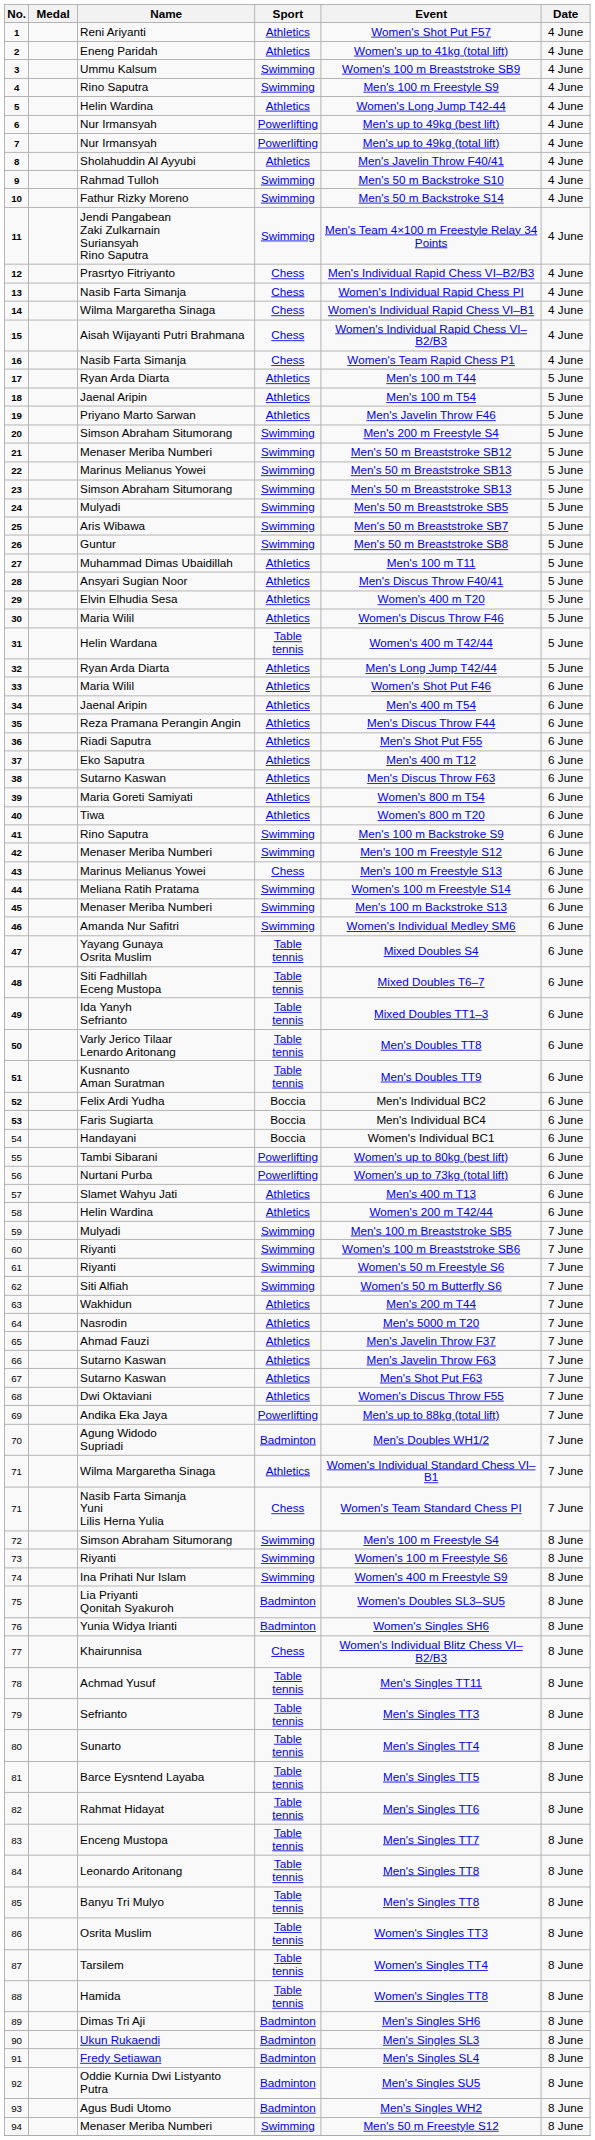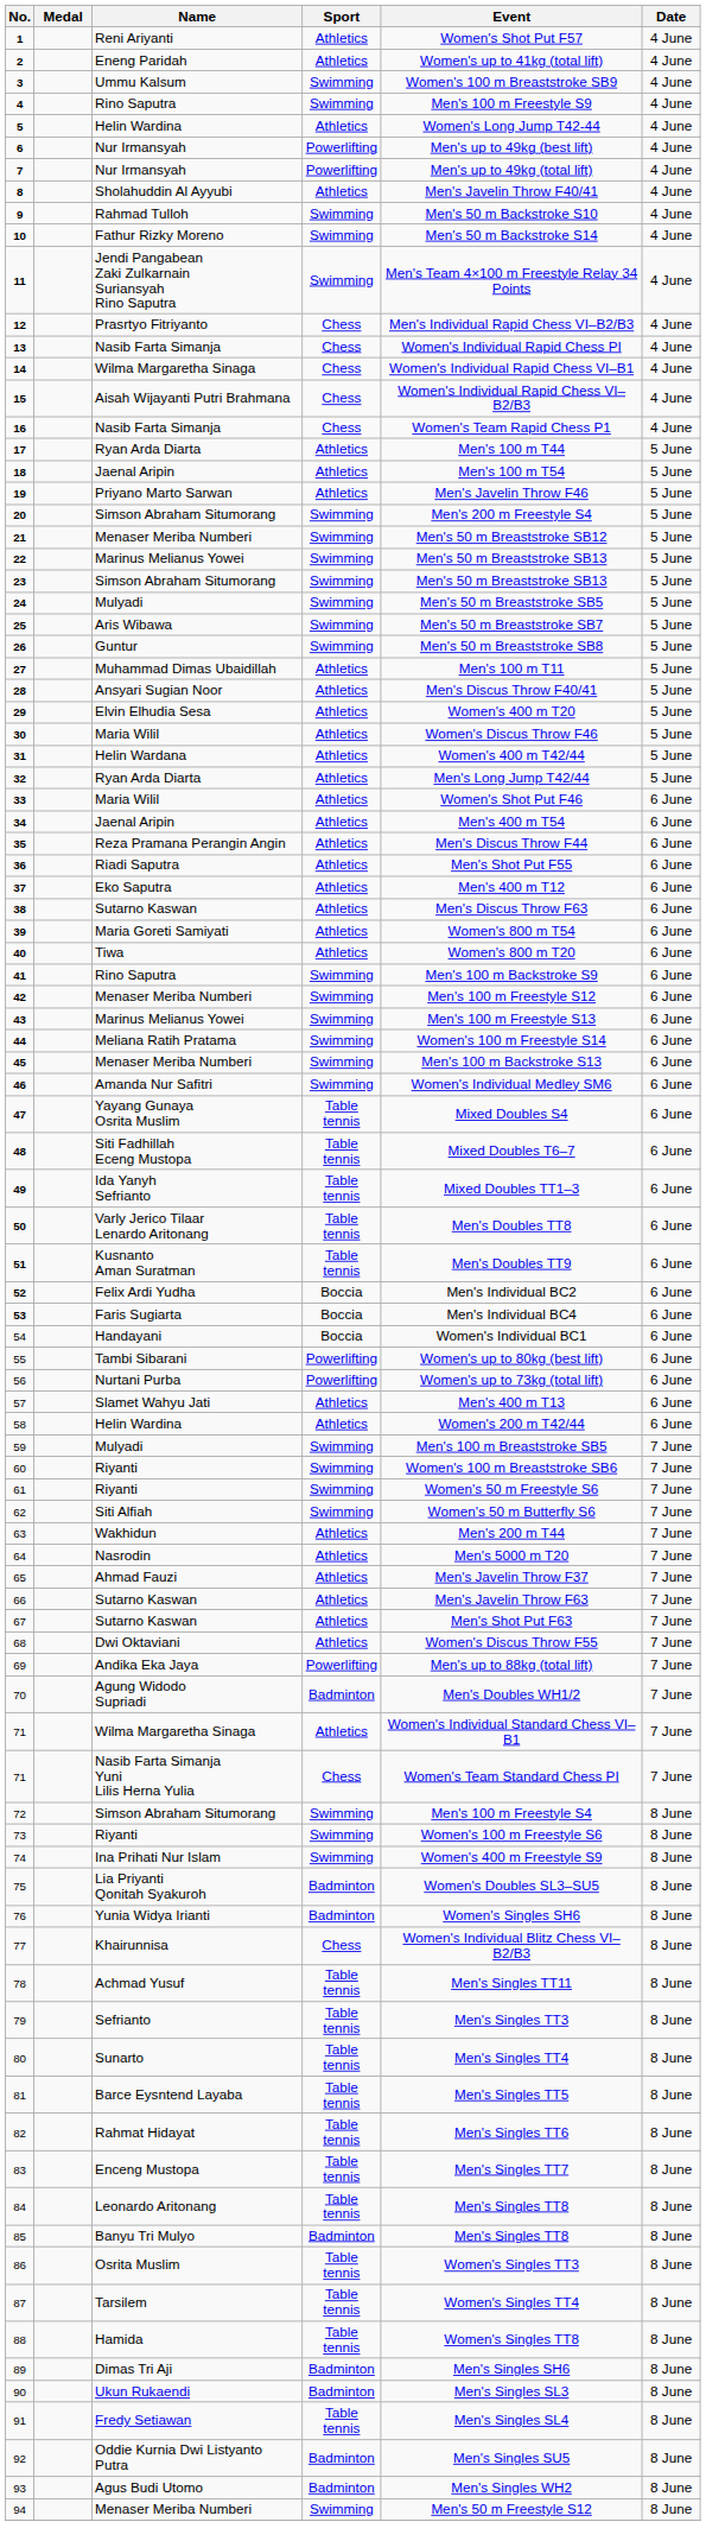 <table class="wikitable sortable" style="font-size:85%; text-align:center">
 <tr>
 <th width="10">No.</th>
 <th width="50">Medal</th>
 <th width="200">Name</th>
 <th width="50">Sport</th>
 <th width="250">Event</th>
 <th width="50">Date</th>
 </tr>
 <tr>
 <td><small><strong>1</strong></small></td>
 <td></td>
 <td align=left>Reni Ariyanti</td>
 <td> <a href='#'>Athletics</a></td>
 <td><a href='#'>Women's Shot Put F57</a></td>
 <td>4 June</td>
 </tr>
 <tr>
 <td><small><strong>2</strong></small></td>
 <td></td>
 <td align=left>Eneng Paridah</td>
 <td> <a href='#'>Athletics</a></td>
 <td><a href='#'>Women's up to 41kg (total lift)</a></td>
 <td>4 June</td>
 </tr>
 <tr>
 <td><small><strong>3</strong></small></td>
 <td></td>
 <td align=left>Ummu Kalsum</td>
 <td> <a href='#'>Swimming</a></td>
 <td><a href='#'>Women's 100 m Breaststroke SB9</a></td>
 <td>4 June</td>
 </tr>
 <tr>
 <td><small><strong>4</strong></small></td>
 <td></td>
 <td align=left>Rino Saputra</td>
 <td> <a href='#'>Swimming</a></td>
 <td><a href='#'>Men's 100 m Freestyle S9</a></td>
 <td>4 June</td>
 </tr>
 <tr>
 <td><small><strong>5</strong></small></td>
 <td></td>
 <td align=left>Helin Wardina</td>
 <td> <a href='#'>Athletics</a></td>
 <td><a href='#'>Women's Long Jump T42-44</a></td>
 <td>4 June</td>
 </tr>
 <tr>
 <td><small><strong>6</strong></small></td>
 <td></td>
 <td align=left>Nur Irmansyah</td>
 <td> <a href='#'>Powerlifting</a></td>
 <td><a href='#'>Men's up to 49kg (best lift)</a></td>
 <td>4 June</td>
 </tr>
 <tr>
 <td><small><strong>7</strong></small></td>
 <td></td>
 <td align=left>Nur Irmansyah</td>
 <td> <a href='#'>Powerlifting</a></td>
 <td><a href='#'>Men's up to 49kg (total lift)</a></td>
 <td>4 June</td>
 </tr>
 <tr>
 <td><small><strong>8</strong></small></td>
 <td></td>
 <td align=left>Sholahuddin Al Ayyubi</td>
 <td> <a href='#'>Athletics</a></td>
 <td><a href='#'>Men's Javelin Throw F40/41</a></td>
 <td>4 June</td>
 </tr>
 <tr>
 <td><small><strong>9</strong></small></td>
 <td></td>
 <td align=left>Rahmad Tulloh</td>
 <td> <a href='#'>Swimming</a></td>
 <td><a href='#'>Men's 50 m Backstroke S10</a></td>
 <td>4 June</td>
 </tr>
 <tr>
 <td><small><strong>10</strong></small></td>
 <td></td>
 <td align=left>Fathur Rizky Moreno</td>
 <td> <a href='#'>Swimming</a></td>
 <td><a href='#'>Men's 50 m Backstroke S14</a></td>
 <td>4 June</td>
 </tr>
 <tr>
 <td><small><strong>11</strong></small></td>
 <td></td>
 <td align=left>Jendi Pangabean<br>Zaki Zulkarnain<br>Suriansyah<br>Rino Saputra</td>
 <td> <a href='#'>Swimming</a></td>
 <td><a href='#'>Men's Team 4×100 m Freestyle Relay 34 Points</a></td>
 <td>4 June</td>
 </tr>
 <tr>
 <td><small><strong>12</strong></small></td>
 <td></td>
 <td align=left>Prasrtyo Fitriyanto</td>
 <td> <a href='#'>Chess</a></td>
 <td><a href='#'>Men's Individual Rapid Chess VI–B2/B3</a></td>
 <td>4 June</td>
 </tr>
 <tr>
 <td><small><strong>13</strong></small></td>
 <td></td>
 <td align=left>Nasib Farta Simanja</td>
 <td> <a href='#'>Chess</a></td>
 <td><a href='#'>Women's Individual Rapid Chess PI</a></td>
 <td>4 June</td>
 </tr>
 <tr>
 <td><small><strong>14</strong></small></td>
 <td></td>
 <td align=left>Wilma Margaretha Sinaga</td>
 <td> <a href='#'>Chess</a></td>
 <td><a href='#'>Women's Individual Rapid Chess VI–B1</a></td>
 <td>4 June</td>
 </tr>
 <tr>
 <td><small><strong>15</strong></small></td>
 <td></td>
 <td align=left>Aisah Wijayanti Putri Brahmana</td>
 <td> <a href='#'>Chess</a></td>
 <td><a href='#'>Women's Individual Rapid Chess VI–B2/B3</a></td>
 <td>4 June</td>
 </tr>
 <tr>
 <td><small><strong>16</strong></small></td>
 <td></td>
 <td align=left>Nasib Farta Simanja</td>
 <td> <a href='#'>Chess</a></td>
 <td><a href='#'>Women's Team Rapid Chess P1</a></td>
 <td>4 June</td>
 </tr>
 <tr>
 <td><small><strong>17</strong></small></td>
 <td></td>
 <td align=left>Ryan Arda Diarta</td>
 <td> <a href='#'>Athletics</a></td>
 <td><a href='#'>Men's 100 m T44</a></td>
 <td>5 June</td>
 </tr>
 <tr>
 <td><small><strong>18</strong></small></td>
 <td></td>
 <td align=left>Jaenal Aripin</td>
 <td> <a href='#'>Athletics</a></td>
 <td><a href='#'>Men's 100 m T54</a></td>
 <td>5 June</td>
 </tr>
 <tr>
 <td><small><strong>19</strong></small></td>
 <td></td>
 <td align=left>Priyano Marto Sarwan</td>
 <td> <a href='#'>Athletics</a></td>
 <td><a href='#'>Men's Javelin Throw F46</a></td>
 <td>5 June</td>
 </tr>
 <tr>
 <td><small><strong>20</strong></small></td>
 <td></td>
 <td align=left>Simson Abraham Situmorang</td>
 <td> <a href='#'>Swimming</a></td>
 <td><a href='#'>Men's 200 m Freestyle S4</a></td>
 <td>5 June</td>
 </tr>
 <tr>
 <td><small><strong>21</strong></small></td>
 <td></td>
 <td align=left>Menaser Meriba Numberi</td>
 <td> <a href='#'>Swimming</a></td>
 <td><a href='#'>Men's 50 m Breaststroke SB12</a></td>
 <td>5 June</td>
 </tr>
 <tr>
 <td><small><strong>22</strong></small></td>
 <td></td>
 <td align=left>Marinus Melianus Yowei</td>
 <td> <a href='#'>Swimming</a></td>
 <td><a href='#'>Men's 50 m Breaststroke SB13</a></td>
 <td>5 June</td>
 </tr>
 <tr>
 <td><small><strong>23</strong></small></td>
 <td></td>
 <td align=left>Simson Abraham Situmorang</td>
 <td> <a href='#'>Swimming</a></td>
 <td><a href='#'>Men's 50 m Breaststroke SB13</a></td>
 <td>5 June</td>
 </tr>
 <tr>
 <td><small><strong>24</strong></small></td>
 <td></td>
 <td align=left>Mulyadi</td>
 <td> <a href='#'>Swimming</a></td>
 <td><a href='#'>Men's 50 m Breaststroke SB5</a></td>
 <td>5 June</td>
 </tr>
 <tr>
 <td><small><strong>25</strong></small></td>
 <td></td>
 <td align=left>Aris Wibawa</td>
 <td> <a href='#'>Swimming</a></td>
 <td><a href='#'>Men's 50 m Breaststroke SB7</a></td>
 <td>5 June</td>
 </tr>
 <tr>
 <td><small><strong>26</strong></small></td>
 <td></td>
 <td align=left>Guntur</td>
 <td> <a href='#'>Swimming</a></td>
 <td><a href='#'>Men's 50 m Breaststroke SB8</a></td>
 <td>5 June</td>
 </tr>
 <tr>
 <td><small><strong>27</strong></small></td>
 <td></td>
 <td align=left>Muhammad Dimas Ubaidillah</td>
 <td> <a href='#'>Athletics</a></td>
 <td><a href='#'>Men's 100 m T11</a></td>
 <td>5 June</td>
 </tr>
 <tr>
 <td><small><strong>28</strong></small></td>
 <td></td>
 <td align=left>Ansyari Sugian Noor</td>
 <td> <a href='#'>Athletics</a></td>
 <td><a href='#'>Men's Discus Throw F40/41</a></td>
 <td>5 June</td>
 </tr>
 <tr>
 <td><small><strong>29</strong></small></td>
 <td></td>
 <td align=left>Elvin Elhudia Sesa</td>
 <td> <a href='#'>Athletics</a></td>
 <td><a href='#'>Women's 400 m T20</a></td>
 <td>5 June</td>
 </tr>
 <tr>
 <td><small><strong>30</strong></small></td>
 <td></td>
 <td align=left>Maria Wilil</td>
 <td> <a href='#'>Athletics</a></td>
 <td><a href='#'>Women's Discus Throw F46</a></td>
 <td>5 June</td>
 </tr>
 <tr>
 <td><small><strong>31</strong></small></td>
 <td></td>
 <td align=left>Helin Wardana</td>
-<td> <a href='#'>Table tennis</a></td>
+<td> <a href='#'>Athletics</a></td>
 <td><a href='#'>Women's 400 m T42/44</a></td>
 <td>5 June</td>
 </tr>
 <tr>
 <td><small><strong>32</strong></small></td>
 <td></td>
 <td align=left>Ryan Arda Diarta</td>
 <td> <a href='#'>Athletics</a></td>
 <td><a href='#'>Men's Long Jump T42/44</a></td>
 <td>5 June</td>
 </tr>
 <tr>
 <td><small><strong>33</strong></small></td>
 <td></td>
 <td align=left>Maria Wilil</td>
 <td> <a href='#'>Athletics</a></td>
 <td><a href='#'>Women's Shot Put F46</a></td>
 <td>6 June</td>
 </tr>
 <tr>
 <td><small><strong>34</strong></small></td>
 <td></td>
 <td align=left>Jaenal Aripin</td>
 <td> <a href='#'>Athletics</a></td>
 <td><a href='#'>Men's 400 m T54</a></td>
 <td>6 June</td>
 </tr>
 <tr>
 <td><small><strong>35</strong></small></td>
 <td></td>
 <td align=left>Reza Pramana Perangin Angin</td>
 <td> <a href='#'>Athletics</a></td>
 <td><a href='#'>Men's Discus Throw F44</a></td>
 <td>6 June</td>
 </tr>
 <tr>
 <td><small><strong>36</strong></small></td>
 <td></td>
 <td align=left>Riadi Saputra</td>
 <td> <a href='#'>Athletics</a></td>
 <td><a href='#'>Men's Shot Put F55</a></td>
 <td>6 June</td>
 </tr>
 <tr>
 <td><small><strong>37</strong></small></td>
 <td></td>
 <td align=left>Eko Saputra</td>
 <td> <a href='#'>Athletics</a></td>
 <td><a href='#'>Men's 400 m T12</a></td>
 <td>6 June</td>
 </tr>
 <tr>
 <td><small><strong>38</strong></small></td>
 <td></td>
 <td align=left>Sutarno Kaswan</td>
 <td> <a href='#'>Athletics</a></td>
 <td><a href='#'>Men's Discus Throw F63</a></td>
 <td>6 June</td>
 </tr>
 <tr>
 <td><small><strong>39</strong></small></td>
 <td></td>
 <td align=left>Maria Goreti Samiyati</td>
 <td> <a href='#'>Athletics</a></td>
 <td><a href='#'>Women's 800 m T54</a></td>
 <td>6 June</td>
 </tr>
 <tr>
 <td><small><strong>40</strong></small></td>
 <td></td>
 <td align=left>Tiwa</td>
 <td> <a href='#'>Athletics</a></td>
 <td><a href='#'>Women's 800 m T20</a></td>
 <td>6 June</td>
 </tr>
 <tr>
 <td><small><strong>41</strong></small></td>
 <td></td>
 <td align=left>Rino Saputra</td>
 <td> <a href='#'>Swimming</a></td>
 <td><a href='#'>Men's 100 m Backstroke S9</a></td>
 <td>6 June</td>
 </tr>
 <tr>
 <td><small><strong>42</strong></small></td>
 <td></td>
 <td align=left>Menaser Meriba Numberi</td>
 <td> <a href='#'>Swimming</a></td>
 <td><a href='#'>Men's 100 m Freestyle S12</a></td>
 <td>6 June</td>
 </tr>
 <tr>
 <td><small><strong>43</strong></small></td>
 <td></td>
 <td align=left>Marinus Melianus Yowei</td>
-<td> <a href='#'>Chess</a></td>
+<td> <a href='#'>Swimming</a></td>
 <td><a href='#'>Men's 100 m Freestyle S13</a></td>
 <td>6 June</td>
 </tr>
 <tr>
 <td><small><strong>44</strong></small></td>
 <td></td>
 <td align=left>Meliana Ratih Pratama</td>
 <td> <a href='#'>Swimming</a></td>
 <td><a href='#'>Women's 100 m Freestyle S14</a></td>
 <td>6 June</td>
 </tr>
 <tr>
 <td><small><strong>45</strong></small></td>
 <td></td>
 <td align=left>Menaser Meriba Numberi</td>
 <td> <a href='#'>Swimming</a></td>
 <td><a href='#'>Men's 100 m Backstroke S13</a></td>
 <td>6 June</td>
 </tr>
 <tr>
 <td><small><strong>46</strong></small></td>
 <td></td>
 <td align=left>Amanda Nur Safitri</td>
 <td> <a href='#'>Swimming</a></td>
 <td><a href='#'>Women's Individual Medley SM6</a></td>
 <td>6 June</td>
 </tr>
 <tr>
 <td><small><strong>47</strong></small></td>
 <td></td>
 <td align=left>Yayang Gunaya<br>Osrita Muslim</td>
 <td> <a href='#'>Table tennis</a></td>
 <td><a href='#'>Mixed Doubles S4</a></td>
 <td>6 June</td>
 </tr>
 <tr>
 <td><small><strong>48</strong></small></td>
 <td></td>
 <td align=left>Siti Fadhillah<br>Eceng Mustopa</td>
 <td> <a href='#'>Table tennis</a></td>
 <td><a href='#'>Mixed Doubles T6–7</a></td>
 <td>6 June</td>
 </tr>
 <tr>
 <td><small><strong>49</strong></small></td>
 <td></td>
 <td align=left>Ida Yanyh<br>Sefrianto</td>
 <td> <a href='#'>Table tennis</a></td>
 <td><a href='#'>Mixed Doubles TT1–3</a></td>
 <td>6 June</td>
 </tr>
 <tr>
 <td><small><strong>50</strong></small></td>
 <td></td>
 <td align=left>Varly Jerico Tilaar<br>Lenardo Aritonang</td>
 <td> <a href='#'>Table tennis</a></td>
 <td><a href='#'>Men's Doubles TT8</a></td>
 <td>6 June</td>
 </tr>
 <tr>
 <td><small><strong>51</strong></small></td>
 <td></td>
 <td align=left>Kusnanto<br>Aman Suratman</td>
 <td> <a href='#'>Table tennis</a></td>
 <td><a href='#'>Men's Doubles TT9</a></td>
 <td>6 June</td>
 </tr>
 <tr>
 <td><small><strong>52</strong></small></td>
 <td></td>
 <td align=left>Felix Ardi Yudha</td>
 <td> Boccia</td>
 <td>Men's Individual BC2</td>
 <td>6 June</td>
 </tr>
 <tr>
 <td><small><strong>53<em></small></td>
 <td></td>
 <td align=left>Faris Sugiarta</td>
 <td> Boccia</td>
 <td>Men's Individual BC4</td>
 <td>6 June</td>
 </tr>
 <tr>
 <td><small></strong>54<strong></small></td>
 <td></td>
 <td align=left>Handayani</td>
 <td> Boccia</td>
 <td>Women's Individual BC1</td>
 <td>6 June</td>
 </tr>
 <tr>
 <td><small></strong>55<strong></small></td>
 <td></td>
 <td align=left>Tambi Sibarani</td>
 <td> <a href='#'>Powerlifting</a></td>
 <td><a href='#'>Women's up to 80kg (best lift)</a></td>
 <td>6 June</td>
 </tr>
 <tr>
 <td><small></strong>56<strong></small></td>
 <td></td>
 <td align=left>Nurtani Purba</td>
 <td> <a href='#'>Powerlifting</a></td>
 <td><a href='#'>Women's up to 73kg (total lift)</a></td>
 <td>6 June</td>
 </tr>
 <tr>
 <td><small></strong>57<strong></small></td>
 <td></td>
 <td align=left>Slamet Wahyu Jati</td>
 <td> <a href='#'>Athletics</a></td>
 <td><a href='#'>Men's 400 m T13</a></td>
 <td>6 June</td>
 </tr>
 <tr>
 <td><small></strong>58<strong></small></td>
 <td></td>
 <td align=left>Helin Wardina</td>
 <td> <a href='#'>Athletics</a></td>
 <td><a href='#'>Women's 200 m T42/44</a></td>
 <td>6 June</td>
 </tr>
 <tr>
 <td><small></strong>59<strong></small></td>
 <td></td>
 <td align=left>Mulyadi</td>
 <td> <a href='#'>Swimming</a></td>
 <td><a href='#'>Men's 100 m Breaststroke SB5</a></td>
 <td>7 June</td>
 </tr>
 <tr>
 <td><small></strong>60<strong></small></td>
 <td></td>
 <td align=left>Riyanti</td>
 <td> <a href='#'>Swimming</a></td>
 <td><a href='#'>Women's 100 m Breaststroke SB6</a></td>
 <td>7 June</td>
 </tr>
 <tr>
 <td><small></strong>61<strong></small></td>
 <td></td>
 <td align=left>Riyanti</td>
 <td> <a href='#'>Swimming</a></td>
 <td><a href='#'>Women's 50 m Freestyle S6</a></td>
 <td>7 June</td>
 </tr>
 <tr>
 <td><small></strong>62<strong></small></td>
 <td></td>
 <td align=left>Siti Alfiah</td>
 <td> <a href='#'>Swimming</a></td>
 <td><a href='#'>Women's 50 m Butterfly S6</a></td>
 <td>7 June</td>
 </tr>
 <tr>
 <td><small></strong>63<strong></small></td>
 <td></td>
 <td align=left>Wakhidun</td>
 <td> <a href='#'>Athletics</a></td>
 <td><a href='#'>Men's 200 m T44</a></td>
 <td>7 June</td>
 </tr>
 <tr>
 <td><small></strong>64<strong></small></td>
 <td></td>
 <td align=left>Nasrodin</td>
 <td> <a href='#'>Athletics</a></td>
 <td><a href='#'>Men's 5000 m T20</a></td>
 <td>7 June</td>
 </tr>
 <tr>
 <td><small></strong>65<strong></small></td>
 <td></td>
 <td align=left>Ahmad Fauzi</td>
 <td> <a href='#'>Athletics</a></td>
 <td><a href='#'>Men's Javelin Throw F37</a></td>
 <td>7 June</td>
 </tr>
 <tr>
 <td><small></strong>66<strong></small></td>
 <td></td>
 <td align=left>Sutarno Kaswan</td>
 <td> <a href='#'>Athletics</a></td>
 <td><a href='#'>Men's Javelin Throw F63</a></td>
 <td>7 June</td>
 </tr>
 <tr>
 <td><small></strong>67<strong></small></td>
 <td></td>
 <td align=left>Sutarno Kaswan</td>
 <td> <a href='#'>Athletics</a></td>
 <td><a href='#'>Men's Shot Put F63</a></td>
 <td>7 June</td>
 </tr>
 <tr>
 <td><small></strong>68<strong></small></td>
 <td></td>
 <td align=left>Dwi Oktaviani</td>
 <td> <a href='#'>Athletics</a></td>
 <td><a href='#'>Women's Discus Throw F55</a></td>
 <td>7 June</td>
 </tr>
 <tr>
 <td><small></strong>69<strong></small></td>
 <td></td>
 <td align=left>Andika Eka Jaya</td>
 <td> <a href='#'>Powerlifting</a></td>
 <td><a href='#'>Men's up to 88kg (total lift)</a></td>
 <td>7 June</td>
 </tr>
 <tr>
 <td><small></strong>70<strong></small></td>
 <td></td>
 <td align=left>Agung Widodo<br>Supriadi</td>
 <td> <a href='#'>Badminton</a></td>
 <td><a href='#'>Men's Doubles WH1/2</a></td>
 <td>7 June</td>
 </tr>
 <tr>
 <td><small></strong>71<strong></small></td>
 <td></td>
 <td align=left>Wilma Margaretha Sinaga</td>
 <td> <a href='#'>Athletics</a></td>
 <td><a href='#'>Women's Individual Standard Chess VI–B1</a></td>
 <td>7 June</td>
 </tr>
 <tr>
 <td><small></strong>71<strong></small></td>
 <td></td>
 <td align=left>Nasib Farta Simanja<br>Yuni<br>Lilis Herna Yulia</td>
 <td> <a href='#'>Chess</a></td>
 <td><a href='#'>Women's Team Standard Chess PI</a></td>
 <td>7 June</td>
 </tr>
 <tr>
 <td><small></strong>72<strong></small></td>
 <td></td>
 <td align=left>Simson Abraham Situmorang</td>
 <td> <a href='#'>Swimming</a></td>
 <td><a href='#'>Men's 100 m Freestyle S4</a></td>
 <td>8 June</td>
 </tr>
 <tr>
 <td><small></strong>73<strong></small></td>
 <td></td>
 <td align=left>Riyanti</td>
 <td> <a href='#'>Swimming</a></td>
 <td><a href='#'>Women's 100 m Freestyle S6</a></td>
 <td>8 June</td>
 </tr>
 <tr>
 <td><small></strong>74<strong></small></td>
 <td></td>
 <td align=left>Ina Prihati Nur Islam</td>
 <td> <a href='#'>Swimming</a></td>
 <td><a href='#'>Women's 400 m Freestyle S9</a></td>
 <td>8 June</td>
 </tr>
 <tr>
 <td><small></strong>75<strong></small></td>
 <td></td>
 <td align=left>Lia Priyanti<br>Qonitah Syakuroh</td>
 <td> <a href='#'>Badminton</a></td>
 <td><a href='#'>Women's Doubles SL3–SU5</a></td>
 <td>8 June</td>
 </tr>
 <tr>
 <td><small></strong>76<strong></small></td>
 <td></td>
 <td align=left>Yunia Widya Irianti</td>
 <td> <a href='#'>Badminton</a></td>
 <td><a href='#'>Women's Singles SH6</a></td>
 <td>8 June</td>
 </tr>
 <tr>
 <td><small></strong>77<strong></small></td>
 <td></td>
 <td align=left>Khairunnisa</td>
 <td> <a href='#'>Chess</a></td>
 <td><a href='#'>Women's Individual Blitz Chess VI–B2/B3</a></td>
 <td>8 June</td>
 </tr>
 <tr>
 <td><small></strong>78<strong></small></td>
 <td></td>
 <td align=left>Achmad Yusuf</td>
 <td> <a href='#'>Table tennis</a></td>
 <td><a href='#'>Men's Singles TT11</a></td>
 <td>8 June</td>
 </tr>
 <tr>
 <td><small></strong>79<strong></small></td>
 <td></td>
 <td align=left>Sefrianto</td>
 <td> <a href='#'>Table tennis</a></td>
 <td><a href='#'>Men's Singles TT3</a></td>
 <td>8 June</td>
 </tr>
 <tr>
 <td><small></strong>80<strong></small></td>
 <td></td>
 <td align=left>Sunarto</td>
 <td> <a href='#'>Table tennis</a></td>
 <td><a href='#'>Men's Singles TT4</a></td>
 <td>8 June</td>
 </tr>
 <tr>
 <td><small></strong>81<strong></small></td>
 <td></td>
 <td align=left>Barce Eysntend Layaba</td>
 <td> <a href='#'>Table tennis</a></td>
 <td><a href='#'>Men's Singles TT5</a></td>
 <td>8 June</td>
 </tr>
 <tr>
 <td><small></strong>82<strong></small></td>
 <td></td>
 <td align=left>Rahmat Hidayat</td>
 <td> <a href='#'>Table tennis</a></td>
 <td><a href='#'>Men's Singles TT6</a></td>
 <td>8 June</td>
 </tr>
 <tr>
 <td><small></strong>83<strong></small></td>
 <td></td>
 <td align=left>Enceng Mustopa</td>
 <td> <a href='#'>Table tennis</a></td>
 <td><a href='#'>Men's Singles TT7</a></td>
 <td>8 June</td>
 </tr>
 <tr>
 <td><small></strong>84<strong></small></td>
 <td></td>
 <td align=left>Leonardo Aritonang</td>
 <td> <a href='#'>Table tennis</a></td>
 <td><a href='#'>Men's Singles TT8</a></td>
 <td>8 June</td>
 </tr>
 <tr>
 <td><small></strong>85<strong></small></td>
 <td></td>
 <td align=left>Banyu Tri Mulyo</td>
-<td> <a href='#'>Table tennis</a></td>
+<td> <a href='#'>Badminton</a></td>
 <td><a href='#'>Men's Singles TT8</a></td>
 <td>8 June</td>
 </tr>
 <tr>
 <td><small></strong>86<strong></small></td>
 <td></td>
 <td align=left>Osrita Muslim</td>
 <td> <a href='#'>Table tennis</a></td>
 <td><a href='#'>Women's Singles TT3</a></td>
 <td>8 June</td>
 </tr>
 <tr>
 <td><small></strong>87<strong></small></td>
 <td></td>
 <td align=left>Tarsilem</td>
 <td> <a href='#'>Table tennis</a></td>
 <td><a href='#'>Women's Singles TT4</a></td>
 <td>8 June</td>
 </tr>
 <tr>
 <td><small></strong>88<strong></small></td>
 <td></td>
 <td align=left>Hamida</td>
 <td> <a href='#'>Table tennis</a></td>
 <td><a href='#'>Women's Singles TT8</a></td>
 <td>8 June</td>
 </tr>
 <tr>
 <td><small></strong>89<strong></small></td>
 <td></td>
 <td align=left>Dimas Tri Aji</td>
 <td> <a href='#'>Badminton</a></td>
 <td><a href='#'>Men's Singles SH6</a></td>
 <td>8 June</td>
 </tr>
 <tr>
 <td><small></strong>90<strong></small></td>
 <td></td>
 <td align=left><a href='#'>Ukun Rukaendi</a></td>
 <td> <a href='#'>Badminton</a></td>
 <td><a href='#'>Men's Singles SL3</a></td>
 <td>8 June</td>
 </tr>
 <tr>
 <td><small></strong>91<strong></small></td>
 <td></td>
 <td align=left><a href='#'>Fredy Setiawan</a></td>
-<td> <a href='#'>Badminton</a></td>
+<td> <a href='#'>Table tennis</a></td>
 <td><a href='#'>Men's Singles SL4</a></td>
 <td>8 June</td>
 </tr>
 <tr>
 <td><small></strong>92<strong></small></td>
 <td></td>
 <td align=left>Oddie Kurnia Dwi Listyanto Putra</td>
 <td> <a href='#'>Badminton</a></td>
 <td><a href='#'>Men's Singles SU5</a></td>
 <td>8 June</td>
 </tr>
 <tr>
 <td><small></strong>93<strong></small></td>
 <td></td>
 <td align=left>Agus Budi Utomo</td>
 <td> <a href='#'>Badminton</a></td>
 <td><a href='#'>Men's Singles WH2</a></td>
 <td>8 June</td>
 </tr>
 <tr>
 <td><small></strong>94<strong></small></td>
 <td></td>
 <td align=left>Menaser Meriba Numberi</td>
 <td> <a href='#'>Swimming</a></td>
 <td><a href='#'>Men's 50 m Freestyle S12</a></td>
 <td>8 June</td>
 </tr>
 <tr>
 </tr>
 </table>
